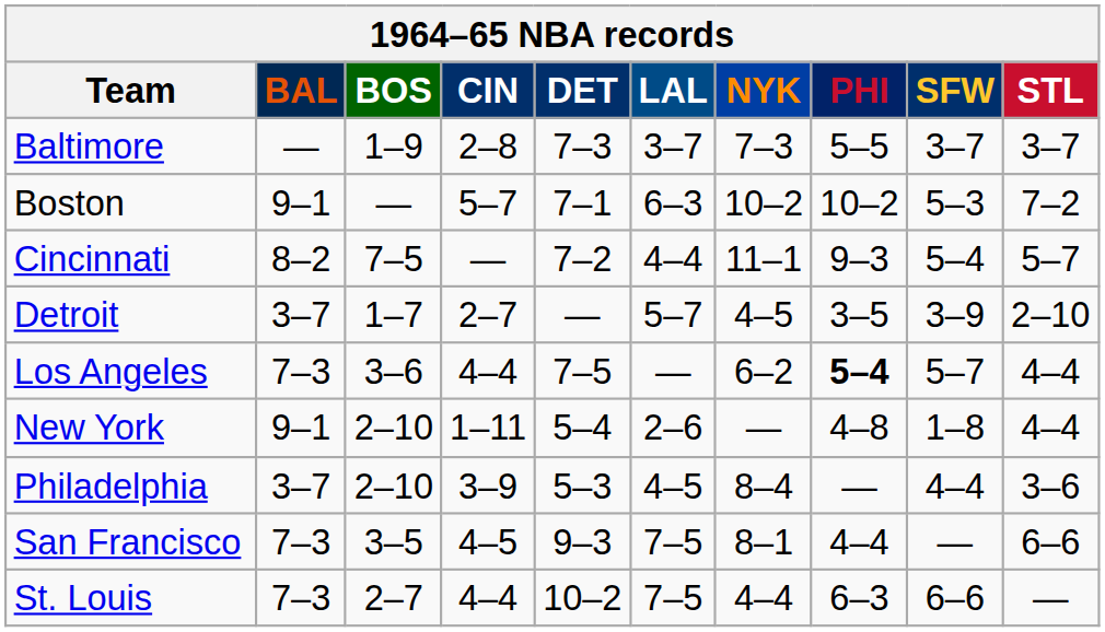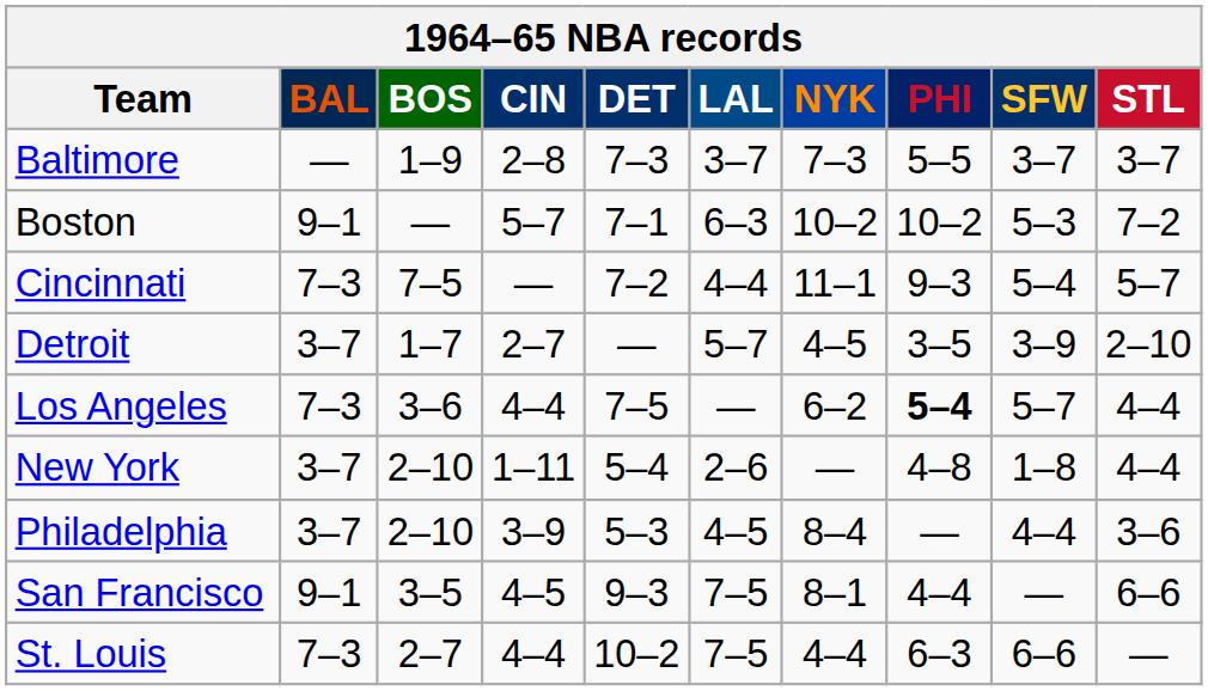 <table class="wikitable" style="font-size:95%; text-align:center;">
 <tr>
 <th colspan=10>1964–65 NBA records</th>
 </tr>
 <tr>
 <th width=100>Team</th>
 <th style="background:#002854;color:#E45206;width=35">BAL</th>
 <th style="background:#006400;color:#FFFFFF;width=35">BOS</th>
 <th style="background:#012F6B;color:#FFFFFF;width=35">CIN</th>
 <th style="background:#012F6B;color:#FFFFFF;width=35">DET</th>
 <th style="background:#004B87;color:#FFFFFF;width=35">LAL</th>
 <th style="background:#003EA4;color:#FF8C00;width=35">NYK</th>
 <th style="background:#012268;color:#C90F2E;width=35">PHI</th>
 <th style="background:#002F6C;color:#FFC72C;width=35">SFW</th>
 <th style="background:#C90F2E;color:#FFFFFF;width=35">STL</th>
 </tr>
 <tr>
 <td style="text-align:left;"><a href='#'>Baltimore</a></td>
 <td>—</td>
 <td>1–9</td>
 <td>2–8</td>
 <td>7–3</td>
 <td>3–7</td>
 <td>7–3</td>
 <td>5–5</td>
 <td>3–7</td>
 <td>3–7</td>
 </tr>
 <tr>
 <td style="text-align:left;">Boston</td>
 <td>9–1</td>
 <td>—</td>
 <td>5–7</td>
 <td>7–1</td>
 <td>6–3</td>
 <td>10–2</td>
 <td>10–2</td>
 <td>5–3</td>
 <td>7–2</td>
 </tr>
 <tr>
 <td style="text-align:left;"><a href='#'>Cincinnati</a></td>
-<td>8–2</td>
+<td>7–3</td>
 <td>7–5</td>
 <td>—</td>
 <td>7–2</td>
 <td>4–4</td>
 <td>11–1</td>
 <td>9–3</td>
 <td>5–4</td>
 <td>5–7</td>
 </tr>
 <tr>
 <td style="text-align:left;"><a href='#'>Detroit</a></td>
 <td>3–7</td>
 <td>1–7</td>
 <td>2–7</td>
 <td>—</td>
 <td>5–7</td>
 <td>4–5</td>
 <td>3–5</td>
 <td>3–9</td>
 <td>2–10</td>
 </tr>
 <tr>
 <td style="text-align:left;"><a href='#'>Los Angeles</a></td>
 <td>7–3</td>
 <td>3–6</td>
 <td>4–4</td>
 <td>7–5</td>
 <td>—</td>
 <td>6–2</td>
 <td><strong>5–4</strong></td>
 <td>5–7</td>
 <td>4–4</td>
 </tr>
 <tr>
 <td style="text-align:left;"><a href='#'>New York</a></td>
-<td>9–1</td>
+<td>3–7</td>
 <td>2–10</td>
 <td>1–11</td>
 <td>5–4</td>
 <td>2–6</td>
 <td>—</td>
 <td>4–8</td>
 <td>1–8</td>
 <td>4–4</td>
 </tr>
 <tr>
 <td style="text-align:left;"><a href='#'>Philadelphia</a></td>
 <td>3–7</td>
 <td>2–10</td>
 <td>3–9</td>
 <td>5–3</td>
 <td>4–5</td>
 <td>8–4</td>
 <td>—</td>
 <td>4–4</td>
 <td>3–6</td>
 </tr>
 <tr>
 <td style="text-align:left;"><a href='#'>San Francisco</a></td>
-<td>7–3</td>
+<td>9–1</td>
 <td>3–5</td>
 <td>4–5</td>
 <td>9–3</td>
 <td>7–5</td>
 <td>8–1</td>
 <td>4–4</td>
 <td>—</td>
 <td>6–6</td>
 </tr>
 <tr>
 <td style="text-align:left;"><a href='#'>St. Louis</a></td>
 <td>7–3</td>
 <td>2–7</td>
 <td>4–4</td>
 <td>10–2</td>
 <td>7–5</td>
 <td>4–4</td>
 <td>6–3</td>
 <td>6–6</td>
 <td>—</td>
 </tr>
 </table>
